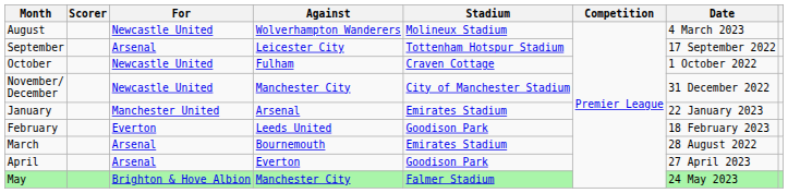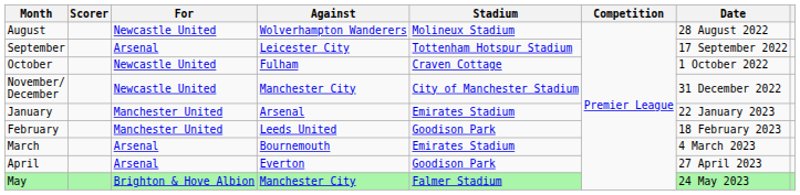 <table class="wikitable">
 <tr>
 <th>Month</th>
 <th>Scorer</th>
 <th>For</th>
 <th>Against</th>
 <th>Stadium</th>
 <th>Competition</th>
 <th>Date</th>
 <th></th>
 </tr>
 <tr>
 <td>August</td>
 <td> </td>
 <td><a href='#'>Newcastle United</a></td>
 <td><a href='#'>Wolverhampton Wanderers</a></td>
 <td><a href='#'>Molineux Stadium</a></td>
 <td rowspan=11><a href='#'>Premier League</a></td>
-<td>4 March 2023</td>
+<td>28 August 2022</td>
 <td></td>
 </tr>
 <tr>
 <td>September</td>
 <td> </td>
 <td><a href='#'>Arsenal</a></td>
 <td><a href='#'>Leicester City</a></td>
 <td><a href='#'>Tottenham Hotspur Stadium</a></td>
 <td>17 September 2022</td>
 <td></td>
 </tr>
 <tr>
 <td>October</td>
 <td> </td>
 <td><a href='#'>Newcastle United</a></td>
 <td><a href='#'>Fulham</a></td>
 <td><a href='#'>Craven Cottage</a></td>
 <td>1 October 2022</td>
 <td></td>
 </tr>
 <tr>
 <td>November/<br>December</td>
 <td> </td>
 <td><a href='#'>Newcastle United</a></td>
 <td><a href='#'>Manchester City</a></td>
 <td><a href='#'>City of Manchester Stadium</a></td>
 <td>31 December 2022</td>
 <td></td>
 </tr>
 <tr>
 <td>January</td>
 <td> </td>
 <td><a href='#'>Manchester United</a></td>
 <td><a href='#'>Arsenal</a></td>
 <td><a href='#'>Emirates Stadium</a></td>
 <td>22 January 2023</td>
 <td></td>
 </tr>
 <tr>
 <td>February</td>
 <td> </td>
-<td><a href='#'>Everton</a></td>
+<td><a href='#'>Manchester United</a></td>
 <td><a href='#'>Leeds United</a></td>
 <td><a href='#'>Goodison Park</a></td>
 <td>18 February 2023</td>
 <td></td>
 </tr>
 <tr>
 <td>March</td>
 <td> </td>
 <td><a href='#'>Arsenal</a></td>
 <td><a href='#'>Bournemouth</a></td>
 <td><a href='#'>Emirates Stadium</a></td>
-<td>28 August 2022</td>
+<td>4 March 2023</td>
 <td></td>
 </tr>
 <tr>
 <td>April</td>
 <td> </td>
 <td><a href='#'>Arsenal</a></td>
 <td><a href='#'>Everton</a></td>
 <td><a href='#'>Goodison Park</a></td>
 <td>27 April 2023</td>
 <td></td>
 </tr>
 <tr>
 <td bgcolor=#A9F5A9>May</td>
 <td bgcolor=#A9F5A9> </td>
 <td bgcolor=#A9F5A9><a href='#'>Brighton & Hove Albion</a></td>
 <td bgcolor=#A9F5A9><a href='#'>Manchester City</a></td>
 <td bgcolor=#A9F5A9><a href='#'>Falmer Stadium</a></td>
 <td bgcolor=#A9F5A9>24 May 2023</td>
 <td bgcolor=#A9F5A9></td>
 </tr>
 </table>
